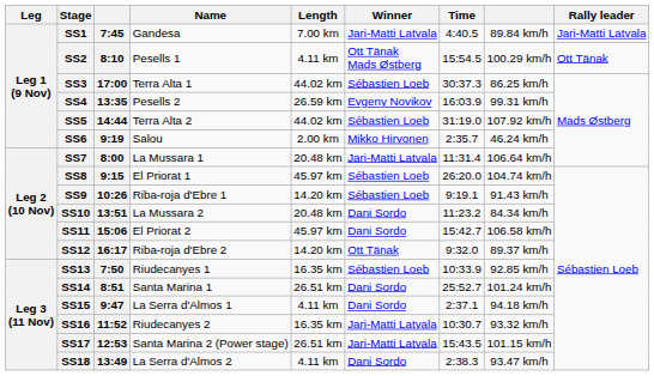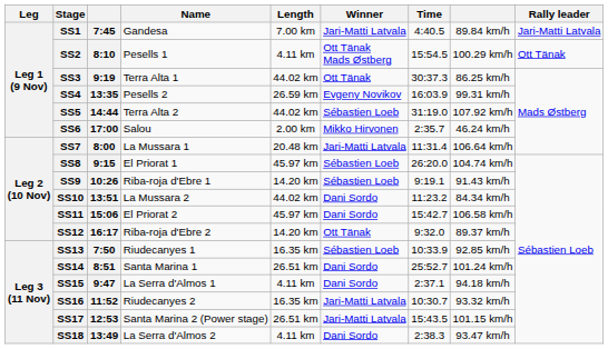 <table class="wikitable" style="text-align: center; font-size: 90%">
 <tr>
 <th>Leg</th>
 <th>Stage</th>
 <th></th>
 <th>Name</th>
 <th>Length</th>
 <th>Winner</th>
 <th>Time</th>
 <th></th>
 <th>Rally leader</th>
 </tr>
 <tr>
 <th rowspan="6">Leg 1<br>(9 Nov)</th>
 <th>SS1</th>
 <th>7:45</th>
 <td align="left">Gandesa</td>
 <td>7.00 km</td>
 <td align="left"> <a href='#'>Jari-Matti Latvala</a></td>
 <td>4:40.5</td>
 <td>89.84 km/h</td>
 <td align="left"> <a href='#'>Jari-Matti Latvala</a></td>
 </tr>
 <tr>
 <th>SS2</th>
 <th>8:10</th>
 <td align="left">Pesells 1</td>
 <td>4.11 km</td>
 <td align="left"> <a href='#'>Ott Tänak</a><br> <a href='#'>Mads Østberg</a></td>
 <td>15:54.5</td>
 <td>100.29 km/h</td>
 <td align="left"> <a href='#'>Ott Tänak</a></td>
 </tr>
 <tr>
 <th>SS3</th>
-<th>17:00</th>
+<th>9:19</th>
 <td align="left">Terra Alta 1</td>
 <td>44.02 km</td>
-<td align="left"> <a href='#'>Sébastien Loeb</a></td>
+<td align="left"> <a href='#'>Ott Tänak</a></td>
 <td>30:37.3</td>
 <td>86.25 km/h</td>
 <td rowspan="5" align="left"> <a href='#'>Mads Østberg</a></td>
 </tr>
 <tr>
 <th>SS4</th>
 <th>13:35</th>
 <td align="left">Pesells 2</td>
 <td>26.59 km</td>
 <td align="left"> <a href='#'>Evgeny Novikov</a></td>
 <td>16:03.9</td>
 <td>99.31 km/h</td>
 </tr>
 <tr>
 <th>SS5</th>
 <th>14:44</th>
 <td align="left">Terra Alta 2</td>
 <td>44.02 km</td>
 <td align="left"> <a href='#'>Sébastien Loeb</a></td>
 <td>31:19.0</td>
 <td>107.92 km/h</td>
 </tr>
 <tr>
 <th>SS6</th>
-<th>9:19</th>
+<th>17:00</th>
 <td align="left">Salou</td>
 <td>2.00 km</td>
 <td align="left"> <a href='#'>Mikko Hirvonen</a></td>
 <td>2:35.7</td>
 <td>46.24 km/h</td>
 </tr>
 <tr>
 <th rowspan="6">Leg 2<br>(10 Nov)</th>
 <th>SS7</th>
 <th>8:00</th>
 <td align="left">La Mussara 1</td>
 <td>20.48 km</td>
 <td align="left"> <a href='#'>Jari-Matti Latvala</a></td>
 <td>11:31.4</td>
 <td>106.64 km/h</td>
 </tr>
 <tr>
 <th>SS8</th>
 <th>9:15</th>
 <td align="left">El Priorat 1</td>
 <td>45.97 km</td>
 <td align="left"> <a href='#'>Sébastien Loeb</a></td>
 <td>26:20.0</td>
 <td>104.74 km/h</td>
 <td rowspan="11" align="left"> <a href='#'>Sébastien Loeb</a></td>
 </tr>
 <tr>
 <th>SS9</th>
 <th>10:26</th>
 <td align="left">Riba-roja d'Ebre 1</td>
 <td>14.20 km</td>
 <td align="left"> <a href='#'>Sébastien Loeb</a></td>
 <td>9:19.1</td>
 <td>91.43 km/h</td>
 </tr>
 <tr>
 <th>SS10</th>
 <th>13:51</th>
 <td align="left">La Mussara 2</td>
-<td>20.48 km</td>
+<td>44.02 km</td>
 <td align="left"> <a href='#'>Dani Sordo</a></td>
 <td>11:23.2</td>
 <td>84.34 km/h</td>
 </tr>
 <tr>
 <th>SS11</th>
 <th>15:06</th>
 <td align="left">El Priorat 2</td>
 <td>45.97 km</td>
 <td align="left"> <a href='#'>Dani Sordo</a></td>
 <td>15:42.7</td>
 <td>106.58 km/h</td>
 </tr>
 <tr>
 <th>SS12</th>
 <th>16:17</th>
 <td align="left">Riba-roja d'Ebre 2</td>
 <td>14.20 km</td>
 <td align="left"> <a href='#'>Ott Tänak</a></td>
 <td>9:32.0</td>
 <td>89.37 km/h</td>
 </tr>
 <tr>
 <th rowspan="6">Leg 3<br>(11 Nov)</th>
 <th>SS13</th>
 <th>7:50</th>
 <td align="left">Riudecanyes 1</td>
 <td>16.35 km</td>
 <td align="left"> <a href='#'>Sébastien Loeb</a></td>
 <td>10:33.9</td>
 <td>92.85 km/h</td>
 </tr>
 <tr>
 <th>SS14</th>
 <th>8:51</th>
 <td align="left">Santa Marina 1</td>
 <td>26.51 km</td>
 <td align="left"> <a href='#'>Dani Sordo</a></td>
 <td>25:52.7</td>
 <td>101.24 km/h</td>
 </tr>
 <tr>
 <th>SS15</th>
 <th>9:47</th>
 <td align="left">La Serra d'Almos 1</td>
 <td>4.11 km</td>
 <td align="left"> <a href='#'>Dani Sordo</a></td>
 <td>2:37.1</td>
 <td>94.18 km/h</td>
 </tr>
 <tr>
 <th>SS16</th>
 <th>11:52</th>
 <td align="left">Riudecanyes 2</td>
 <td>16.35 km</td>
 <td align="left"> <a href='#'>Jari-Matti Latvala</a></td>
 <td>10:30.7</td>
 <td>93.32 km/h</td>
 </tr>
 <tr>
 <th>SS17</th>
 <th>12:53</th>
 <td align="left">Santa Marina 2 (Power stage)</td>
 <td>26.51 km</td>
 <td align="left"> <a href='#'>Jari-Matti Latvala</a></td>
 <td>15:43.5</td>
 <td>101.15 km/h</td>
 </tr>
 <tr>
 <th>SS18</th>
 <th>13:49</th>
 <td align="left">La Serra d'Almos 2</td>
 <td>4.11 km</td>
 <td align="left"> <a href='#'>Dani Sordo</a></td>
 <td>2:38.3</td>
 <td>93.47 km/h</td>
 </tr>
 </table>
